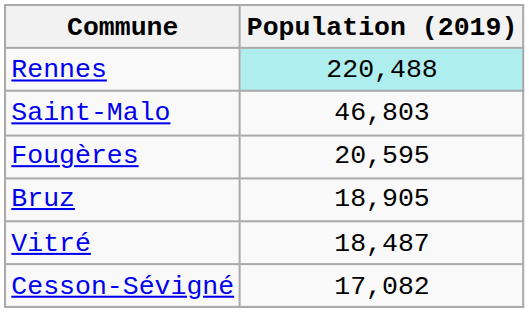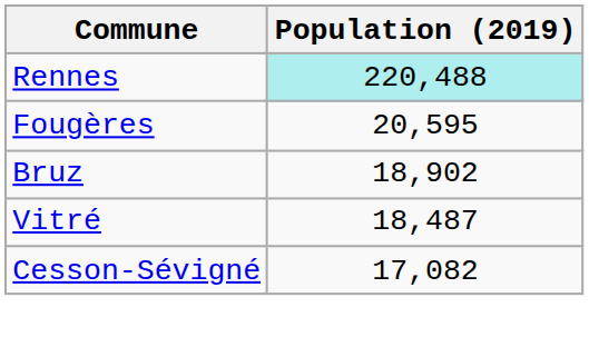 <table class=wikitable>
 <tr>
 <th>Commune</th>
 <th>Population (2019)</th>
 </tr>
 <tr>
 <td><a href='#'>Rennes</a></td>
 <td style="background: paleturquoise; text-align: center;">220,488</td>
 </tr>
 <tr>
-<td><a href='#'>Saint-Malo</a></td>
-<td style="text-align: center;">46,803</td>
-</tr>
-<tr>
 <td><a href='#'>Fougères</a></td>
 <td style="text-align: center;">20,595</td>
 </tr>
 <tr>
 <td><a href='#'>Bruz</a></td>
-<td style="text-align: center;">18,905</td>
+<td style="text-align: center;">18,902</td>
 </tr>
 <tr>
 <td><a href='#'>Vitré</a></td>
 <td style="text-align: center;">18,487</td>
 </tr>
 <tr>
 <td><a href='#'>Cesson-Sévigné</a></td>
 <td style="text-align: center;">17,082</td>
 </tr>
 </table>
